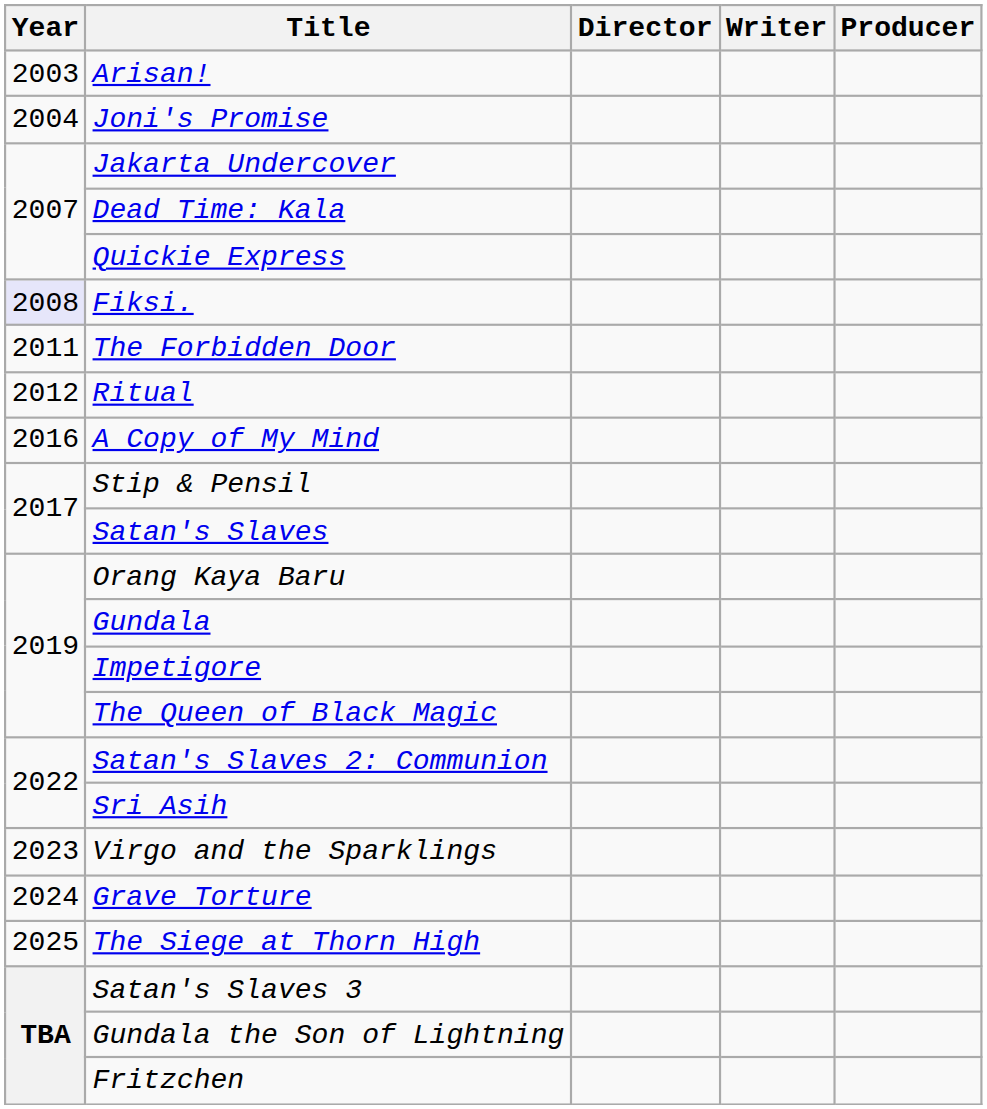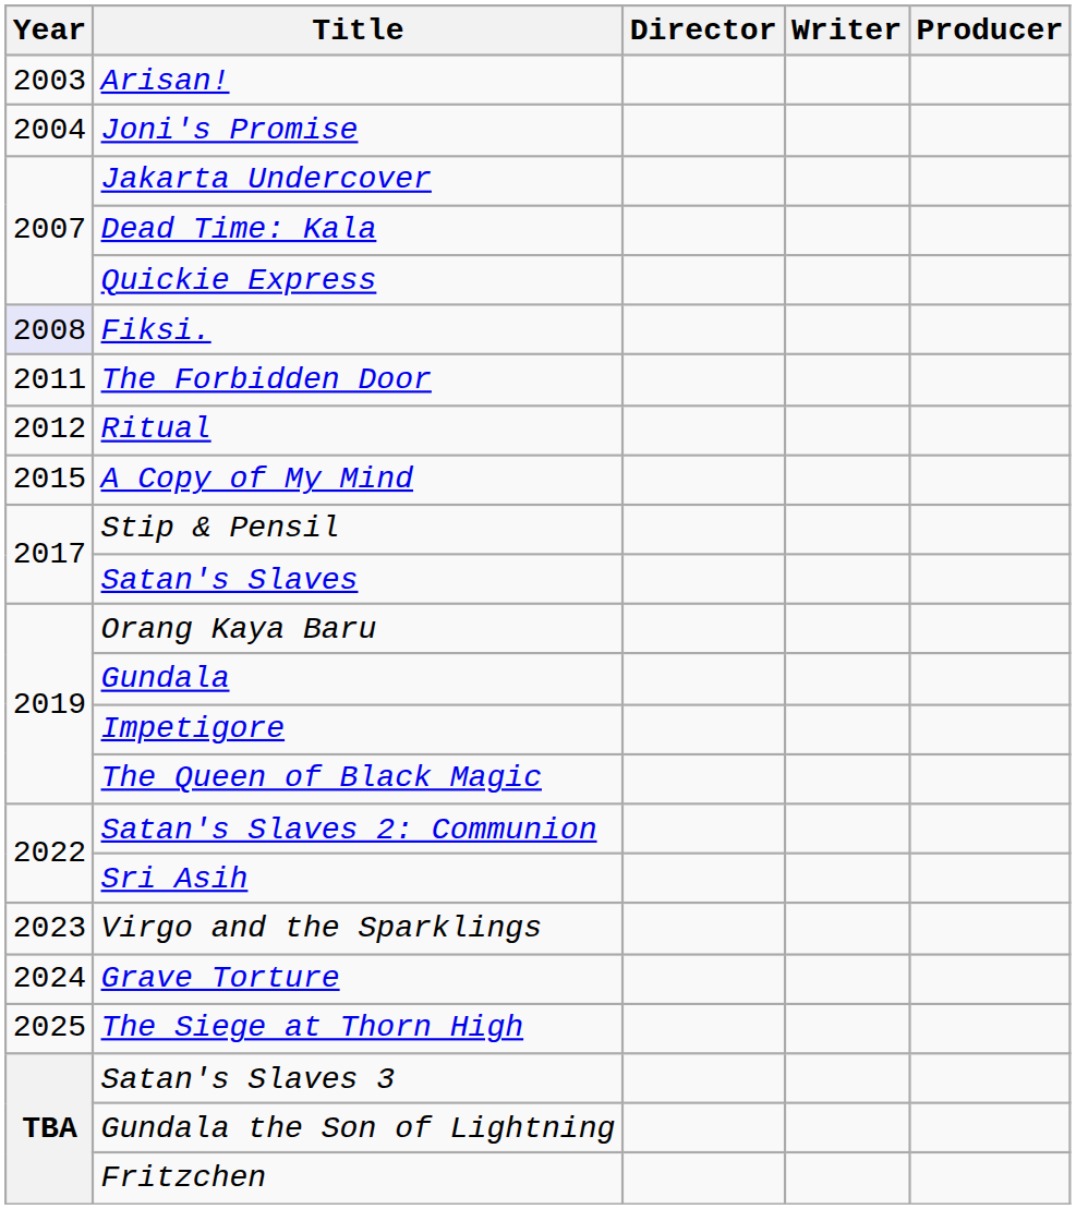 <table class="wikitable">
 <tr>
 <th>Year</th>
 <th>Title</th>
 <th>Director</th>
 <th>Writer</th>
 <th>Producer</th>
 </tr>
 <tr>
 <td>2003</td>
 <td><em><a href='#'>Arisan!</a></em></td>
 <td></td>
 <td></td>
 <td></td>
 </tr>
 <tr>
 <td>2004</td>
 <td><em><a href='#'>Joni's Promise</a></em></td>
 <td></td>
 <td></td>
 <td></td>
 </tr>
 <tr>
 <td rowspan=3>2007</td>
 <td><em><a href='#'>Jakarta Undercover</a></em></td>
 <td></td>
 <td></td>
 <td></td>
 </tr>
 <tr>
 <td><em><a href='#'>Dead Time: Kala</a></em></td>
 <td></td>
 <td></td>
 <td></td>
 </tr>
 <tr>
 <td><em><a href='#'>Quickie Express</a></em></td>
 <td></td>
 <td></td>
 <td></td>
 </tr>
 <tr>
 <td style="background: lavender;">2008</td>
 <td><em><a href='#'>Fiksi.</a></em></td>
 <td></td>
 <td></td>
 <td></td>
 </tr>
 <tr>
 <td>2011</td>
 <td><em><a href='#'>The Forbidden Door</a></em></td>
 <td></td>
 <td></td>
 <td></td>
 </tr>
 <tr>
 <td>2012</td>
 <td><em><a href='#'>Ritual</a></em></td>
 <td></td>
 <td></td>
 <td></td>
 </tr>
 <tr>
-<td>2016</td>
+<td>2015</td>
 <td><em><a href='#'>A Copy of My Mind</a></em></td>
 <td></td>
 <td></td>
 <td></td>
 </tr>
 <tr>
 <td rowspan=2>2017</td>
 <td><em>Stip & Pensil</em></td>
 <td></td>
 <td></td>
 <td></td>
 </tr>
 <tr>
 <td><em><a href='#'>Satan's Slaves</a></em></td>
 <td></td>
 <td></td>
 <td></td>
 </tr>
 <tr>
 <td rowspan=4>2019</td>
 <td><em>Orang Kaya Baru</em></td>
 <td></td>
 <td></td>
 <td></td>
 </tr>
 <tr>
 <td><em><a href='#'>Gundala</a></em></td>
 <td></td>
 <td></td>
 <td></td>
 </tr>
 <tr>
 <td><em><a href='#'>Impetigore</a></em></td>
 <td></td>
 <td></td>
 <td></td>
 </tr>
 <tr>
 <td><em><a href='#'>The Queen of Black Magic</a></em></td>
 <td></td>
 <td></td>
 <td></td>
 </tr>
 <tr>
 <td rowspan=2>2022</td>
 <td><em><a href='#'>Satan's Slaves 2: Communion</a></em></td>
 <td></td>
 <td></td>
 <td></td>
 </tr>
 <tr>
 <td><em><a href='#'>Sri Asih</a></em></td>
 <td></td>
 <td></td>
 <td></td>
 </tr>
 <tr>
 <td>2023</td>
 <td><em>Virgo and the Sparklings</em></td>
 <td></td>
 <td></td>
 <td></td>
 </tr>
 <tr>
 <td>2024</td>
 <td><em><a href='#'>Grave Torture</a></em></td>
 <td></td>
 <td></td>
 <td></td>
 </tr>
 <tr>
 <td>2025</td>
 <td><em><a href='#'>The Siege at Thorn High</a></em></td>
 <td></td>
 <td></td>
 <td></td>
 </tr>
 <tr>
 <th rowspan="4">TBA</th>
 <td><em>Satan's Slaves 3</em></td>
 <td></td>
 <td></td>
 <td></td>
 </tr>
 <tr>
 <td><em>Gundala the Son of Lightning</em></td>
 <td></td>
 <td></td>
 <td></td>
 </tr>
 <tr>
 <td><em>Fritzchen</em></td>
 <td></td>
 <td></td>
 <td></td>
 </tr>
 </table>
